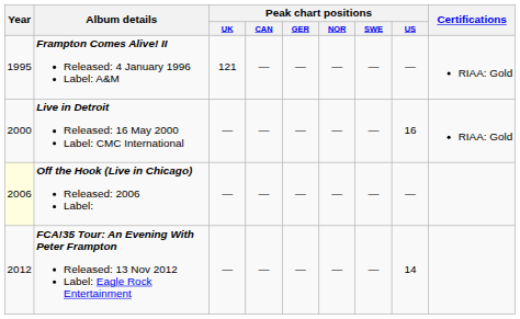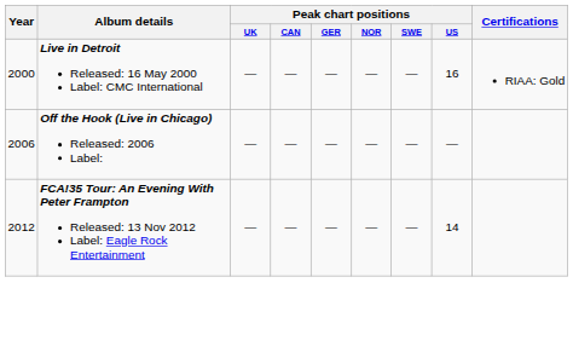 <table class="wikitable">
 <tr>
 <th rowspan="2" width="33">Year</th>
 <th rowspan="2" width="250">Album details</th>
 <th colspan="6">Peak chart positions</th>
 <th rowspan="2"><a href='#'>Certifications</a></th>
 </tr>
 <tr>
 <th style="width:4em;font-size:75%"><a href='#'>UK</a><br></th>
 <th style="width:4em;font-size:75%"><a href='#'>CAN</a><br></th>
 <th style="width:4em;font-size:75%"><a href='#'>GER</a><br></th>
 <th style="width:4em;font-size:75%"><a href='#'>NOR</a><br></th>
 <th style="width:4em;font-size:75%"><a href='#'>SWE</a><br></th>
 <th style="width:4em;font-size:75%"><a href='#'>US</a><br></th>
 </tr>
 <tr>
-<td>1995</td>
-<td align="left"><strong><em>Frampton Comes Alive! II</em></strong><br><ul><li>Released: 4 January 1996</li><li>Label: A&M</li></ul></td>
-<td align="center">121</td>
-<td align="center">—</td>
-<td align="center">—</td>
-<td align="center">—</td>
-<td align="center">—</td>
-<td align="center">—</td>
-<td align="left"><br><ul><li>RIAA: Gold</li></ul></td>
-</tr>
-<tr>
 <td>2000</td>
 <td align="left"><strong><em>Live in Detroit</em></strong><br><ul><li>Released: 16 May 2000</li><li>Label: CMC International</li></ul></td>
 <td align="center">—</td>
 <td align="center">—</td>
 <td align="center">—</td>
 <td align="center">—</td>
 <td align="center">—</td>
 <td align="center">16</td>
 <td align="left"><br><ul><li>RIAA: Gold</li></ul></td>
 </tr>
 <tr>
-<td style="background: lightyellow;">2006</td>
+<td>2006</td>
 <td align="left"><strong><em>Off the Hook (Live in Chicago)</em></strong><br><ul><li>Released: 2006</li><li>Label:</li></ul></td>
 <td align="center">—</td>
 <td align="center">—</td>
 <td align="center">—</td>
 <td align="center">—</td>
 <td align="center">—</td>
 <td align="center">—</td>
 <td align="left"></td>
 </tr>
 <tr>
 <td>2012</td>
 <td align="left"><strong><em>FCA!35 Tour: An Evening With Peter Frampton</em></strong><br><ul><li>Released: 13 Nov 2012</li><li>Label: <a href='#'>Eagle Rock Entertainment</a></li></ul></td>
 <td align="center">—</td>
 <td align="center">—</td>
 <td align="center">—</td>
 <td align="center">—</td>
 <td align="center">—</td>
 <td align="center">14</td>
 <td align="left"></td>
 </tr>
 </table>
